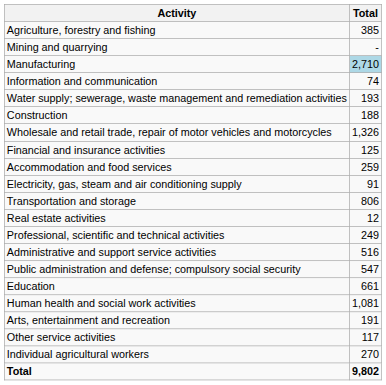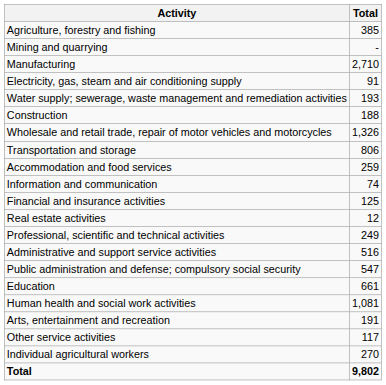 <table class="wikitable sortable" style="font-size:95%;">
 <tr>
 <th>Activity</th>
 <th>Total</th>
 </tr>
 <tr>
 <td>Agriculture, forestry and fishing</td>
 <td align="right">385</td>
 </tr>
 <tr>
 <td>Mining and quarrying</td>
 <td align="right">-</td>
 </tr>
 <tr>
 <td>Manufacturing</td>
-<td align="right" style="background: lightblue;">2,710</td>
+<td align="right">2,710</td>
 </tr>
 <tr>
-<td>Information and communication</td>
-<td align="right">74</td>
+<td>Electricity, gas, steam and air conditioning supply</td>
+<td align="right">91</td>
 </tr>
 <tr>
 <td>Water supply; sewerage, waste management and remediation activities</td>
 <td align="right">193</td>
 </tr>
 <tr>
 <td>Construction</td>
 <td align="right">188</td>
 </tr>
 <tr>
 <td>Wholesale and retail trade, repair of motor vehicles and motorcycles</td>
 <td align="right">1,326</td>
 </tr>
 <tr>
-<td>Financial and insurance activities</td>
-<td align="right">125</td>
+<td>Transportation and storage</td>
+<td align="right">806</td>
 </tr>
 <tr>
 <td>Accommodation and food services</td>
 <td align="right">259</td>
 </tr>
 <tr>
-<td>Electricity, gas, steam and air conditioning supply</td>
-<td align="right">91</td>
+<td>Information and communication</td>
+<td align="right">74</td>
 </tr>
 <tr>
-<td>Transportation and storage</td>
-<td align="right">806</td>
+<td>Financial and insurance activities</td>
+<td align="right">125</td>
 </tr>
 <tr>
 <td>Real estate activities</td>
 <td align="right">12</td>
 </tr>
 <tr>
 <td>Professional, scientific and technical activities</td>
 <td align="right">249</td>
 </tr>
 <tr>
 <td>Administrative and support service activities</td>
 <td align="right">516</td>
 </tr>
 <tr>
 <td>Public administration and defense; compulsory social security</td>
 <td align="right">547</td>
 </tr>
 <tr>
 <td>Education</td>
 <td align="right">661</td>
 </tr>
 <tr>
 <td>Human health and social work activities</td>
 <td align="right">1,081</td>
 </tr>
 <tr>
 <td>Arts, entertainment and recreation</td>
 <td align="right">191</td>
 </tr>
 <tr>
 <td>Other service activities</td>
 <td align="right">117</td>
 </tr>
 <tr>
 <td>Individual agricultural workers</td>
 <td align="right">270</td>
 </tr>
 <tr class="sortbottom">
 <td><strong>Total</strong></td>
 <td align="right"><strong>9,802</strong></td>
 </tr>
 </table>
